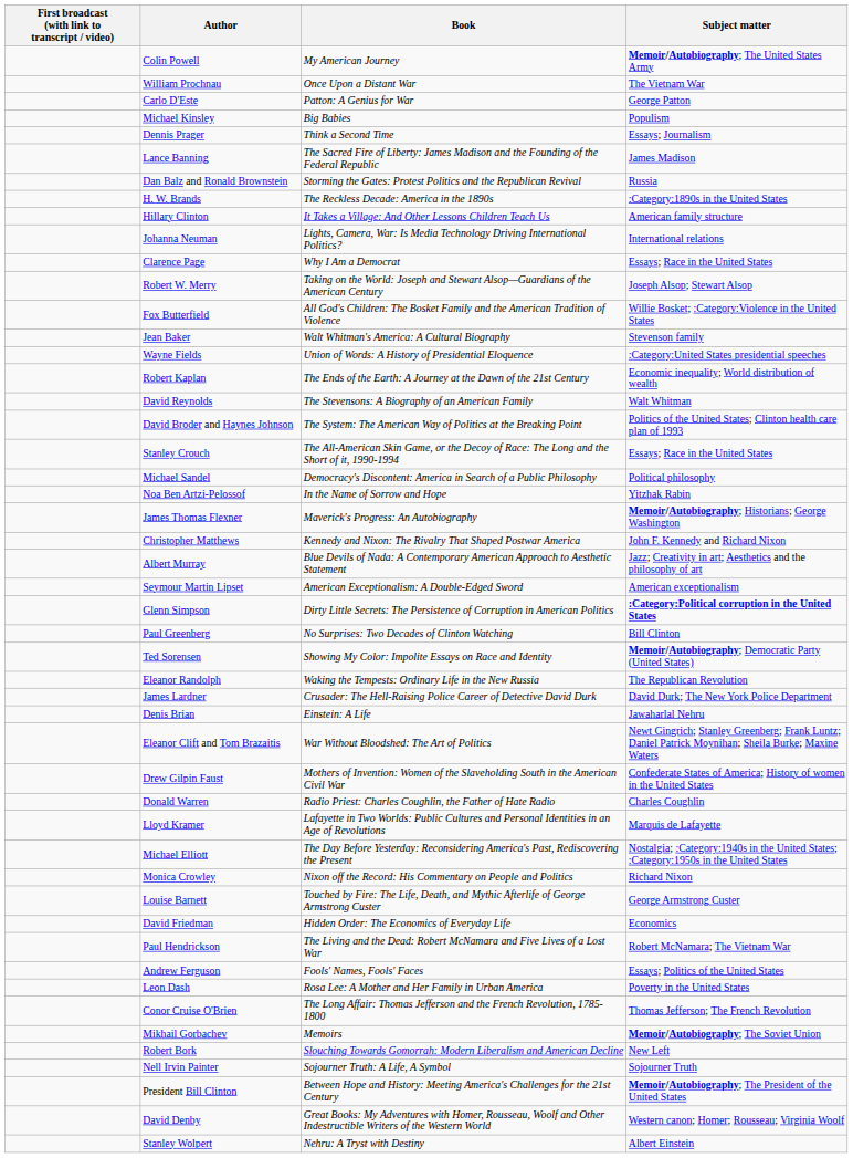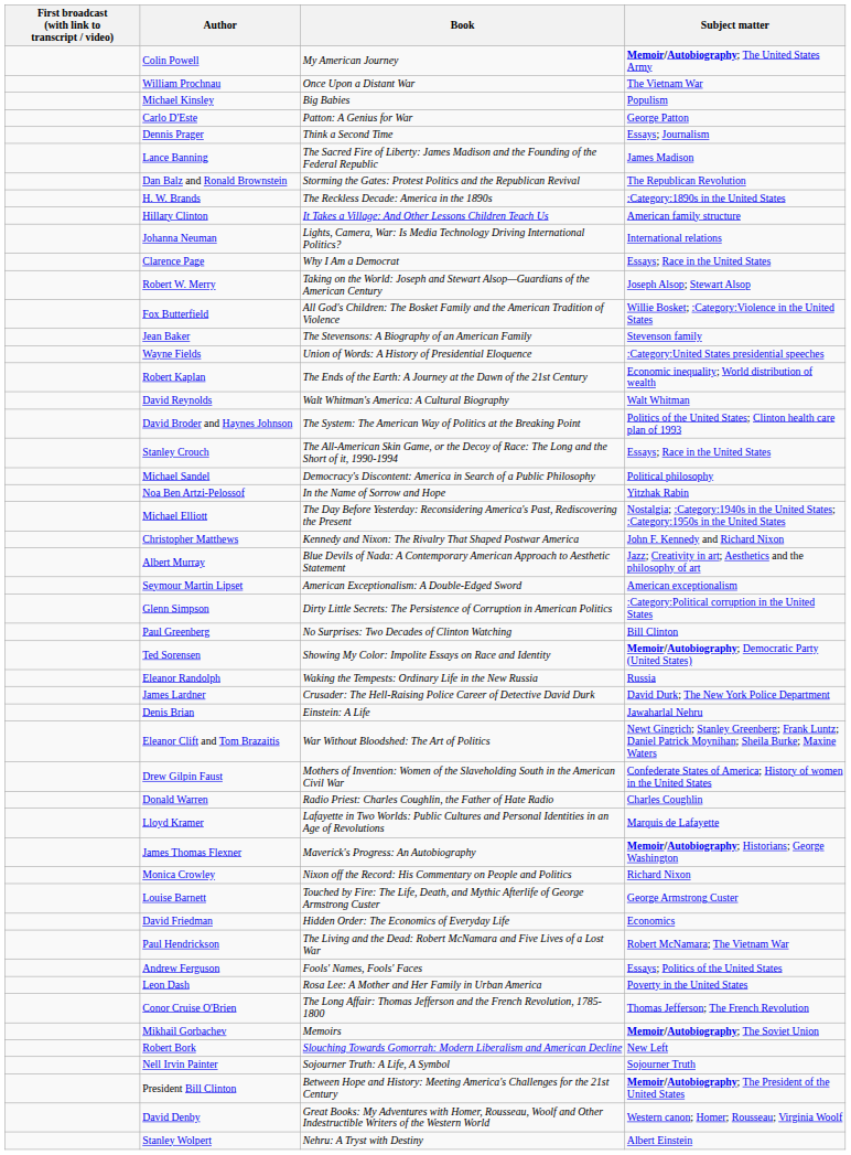 <table class="wikitable" width="99%">
 <tr>
 <th width="100">First broadcast<br>(with link to<br>transcript / video)</th>
 <th width="120">Author</th>
 <th width="250">Book</th>
 <th width="150">Subject matter</th>
 </tr>
 <tr>
 <td></td>
 <td><a href='#'>Colin Powell</a></td>
 <td><em>My American Journey</em></td>
 <td><strong><a href='#'>Memoir</a>/<a href='#'>Autobiography</a></strong>; <a href='#'>The United States Army</a></td>
 </tr>
 <tr>
 <td></td>
 <td><a href='#'>William Prochnau</a></td>
 <td><em>Once Upon a Distant War</em></td>
 <td><a href='#'>The Vietnam War</a></td>
 </tr>
 <tr>
 <td></td>
+<td><a href='#'>Michael Kinsley</a></td>
+<td><em>Big Babies</em></td>
+<td><a href='#'>Populism</a></td>
+</tr>
+<tr>
+<td></td>
 <td><a href='#'>Carlo D'Este</a></td>
 <td><em>Patton: A Genius for War</em></td>
 <td><a href='#'>George Patton</a></td>
-</tr>
-<tr>
-<td></td>
-<td><a href='#'>Michael Kinsley</a></td>
-<td><em>Big Babies</em></td>
-<td><a href='#'>Populism</a></td>
 </tr>
 <tr>
 <td></td>
 <td><a href='#'>Dennis Prager</a></td>
 <td><em>Think a Second Time</em></td>
 <td><a href='#'>Essays</a>; <a href='#'>Journalism</a></td>
 </tr>
 <tr>
 <td></td>
 <td><a href='#'>Lance Banning</a></td>
 <td><em>The Sacred Fire of Liberty: James Madison and the Founding of the Federal Republic</em></td>
 <td><a href='#'>James Madison</a></td>
 </tr>
 <tr>
 <td></td>
 <td><a href='#'>Dan Balz</a> and <a href='#'>Ronald Brownstein</a></td>
 <td><em>Storming the Gates: Protest Politics and the Republican Revival</em></td>
-<td><a href='#'>Russia</a></td>
+<td><a href='#'>The Republican Revolution</a></td>
 </tr>
 <tr>
 <td></td>
 <td><a href='#'>H. W. Brands</a></td>
 <td><em>The Reckless Decade: America in the 1890s</em></td>
 <td><a href='#'>:Category:1890s in the United States</a></td>
 </tr>
 <tr>
 <td></td>
 <td><a href='#'>Hillary Clinton</a></td>
 <td><em><a href='#'>It Takes a Village: And Other Lessons Children Teach Us</a></em></td>
 <td><a href='#'>American family structure</a></td>
 </tr>
 <tr>
 <td></td>
 <td><a href='#'>Johanna Neuman</a></td>
 <td><em>Lights, Camera, War: Is Media Technology Driving International Politics?</em></td>
 <td><a href='#'>International relations</a></td>
 </tr>
 <tr>
 <td></td>
 <td><a href='#'>Clarence Page</a></td>
 <td><em>Why I Am a Democrat</em></td>
 <td><a href='#'>Essays</a>; <a href='#'>Race in the United States</a></td>
 </tr>
 <tr>
 <td></td>
 <td><a href='#'>Robert W. Merry</a></td>
 <td><em>Taking on the World: Joseph and Stewart Alsop—Guardians of the American Century</em></td>
 <td><a href='#'>Joseph Alsop</a>; <a href='#'>Stewart Alsop</a></td>
 </tr>
 <tr>
 <td></td>
 <td><a href='#'>Fox Butterfield</a></td>
 <td><em>All God's Children: The Bosket Family and the American Tradition of Violence</em></td>
 <td><a href='#'>Willie Bosket</a>; <a href='#'>:Category:Violence in the United States</a></td>
 </tr>
 <tr>
 <td></td>
 <td><a href='#'>Jean Baker</a></td>
-<td><em>Walt Whitman's America: A Cultural Biography</em></td>
+<td><em>The Stevensons: A Biography of an American Family</em></td>
 <td><a href='#'>Stevenson family</a></td>
 </tr>
 <tr>
 <td></td>
 <td><a href='#'>Wayne Fields</a></td>
 <td><em>Union of Words: A History of Presidential Eloquence</em></td>
 <td><a href='#'>:Category:United States presidential speeches</a></td>
 </tr>
 <tr>
 <td></td>
 <td><a href='#'>Robert Kaplan</a></td>
 <td><em>The Ends of the Earth: A Journey at the Dawn of the 21st Century</em></td>
 <td><a href='#'>Economic inequality</a>; <a href='#'>World distribution of wealth</a></td>
 </tr>
 <tr>
 <td></td>
 <td><a href='#'>David Reynolds</a></td>
-<td><em>The Stevensons: A Biography of an American Family</em></td>
+<td><em>Walt Whitman's America: A Cultural Biography</em></td>
 <td><a href='#'>Walt Whitman</a></td>
 </tr>
 <tr>
 <td></td>
 <td><a href='#'>David Broder</a> and <a href='#'>Haynes Johnson</a></td>
 <td><em>The System: The American Way of Politics at the Breaking Point</em></td>
 <td><a href='#'>Politics of the United States</a>; <a href='#'>Clinton health care plan of 1993</a></td>
 </tr>
 <tr>
 <td></td>
 <td><a href='#'>Stanley Crouch</a></td>
 <td><em>The All-American Skin Game, or the Decoy of Race: The Long and the Short of it, 1990-1994</em></td>
 <td><a href='#'>Essays</a>; <a href='#'>Race in the United States</a></td>
 </tr>
 <tr>
 <td></td>
 <td><a href='#'>Michael Sandel</a></td>
 <td><em>Democracy's Discontent: America in Search of a Public Philosophy</em></td>
 <td><a href='#'>Political philosophy</a></td>
 </tr>
 <tr>
 <td></td>
 <td><a href='#'>Noa Ben Artzi-Pelossof</a></td>
 <td><em>In the Name of Sorrow and Hope</em></td>
 <td><a href='#'>Yitzhak Rabin</a></td>
 </tr>
 <tr>
 <td></td>
-<td><a href='#'>James Thomas Flexner</a></td>
-<td><em>Maverick's Progress: An Autobiography</em></td>
-<td><strong><a href='#'>Memoir</a>/<a href='#'>Autobiography</a></strong>; <a href='#'>Historians</a>; <a href='#'>George Washington</a></td>
+<td><a href='#'>Michael Elliott</a></td>
+<td><em>The Day Before Yesterday: Reconsidering America's Past, Rediscovering the Present</em></td>
+<td><a href='#'>Nostalgia</a>; <a href='#'>:Category:1940s in the United States</a>; <a href='#'>:Category:1950s in the United States</a></td>
 </tr>
 <tr>
 <td></td>
 <td><a href='#'>Christopher Matthews</a></td>
 <td><em>Kennedy and Nixon: The Rivalry That Shaped Postwar America</em></td>
 <td><a href='#'>John F. Kennedy</a> and <a href='#'>Richard Nixon</a></td>
 </tr>
 <tr>
 <td></td>
 <td><a href='#'>Albert Murray</a></td>
 <td><em>Blue Devils of Nada: A Contemporary American Approach to Aesthetic Statement</em></td>
 <td><a href='#'>Jazz</a>; <a href='#'>Creativity in art</a>; <a href='#'>Aesthetics</a> and the <a href='#'>philosophy of art</a></td>
 </tr>
 <tr>
 <td></td>
 <td><a href='#'>Seymour Martin Lipset</a></td>
 <td><em>American Exceptionalism: A Double-Edged Sword</em></td>
 <td><a href='#'>American exceptionalism</a></td>
 </tr>
 <tr>
 <td></td>
 <td><a href='#'>Glenn Simpson</a></td>
 <td><em>Dirty Little Secrets: The Persistence of Corruption in American Politics</em></td>
-<td><strong><a href='#'>:Category:Political corruption in the United States</a></strong></td>
+<td><a href='#'>:Category:Political corruption in the United States</a></td>
 </tr>
 <tr>
 <td></td>
 <td><a href='#'>Paul Greenberg</a></td>
 <td><em>No Surprises: Two Decades of Clinton Watching</em></td>
 <td><a href='#'>Bill Clinton</a></td>
 </tr>
 <tr>
 <td></td>
 <td><a href='#'>Ted Sorensen</a></td>
 <td><em>Showing My Color: Impolite Essays on Race and Identity</em></td>
 <td><strong><a href='#'>Memoir</a>/<a href='#'>Autobiography</a></strong>; <a href='#'>Democratic Party (United States)</a></td>
 </tr>
 <tr>
 <td></td>
 <td><a href='#'>Eleanor Randolph</a></td>
 <td><em>Waking the Tempests: Ordinary Life in the New Russia</em></td>
-<td><a href='#'>The Republican Revolution</a></td>
+<td><a href='#'>Russia</a></td>
 </tr>
 <tr>
 <td></td>
 <td><a href='#'>James Lardner</a></td>
 <td><em>Crusader: The Hell-Raising Police Career of Detective David Durk</em></td>
 <td><a href='#'>David Durk</a>; <a href='#'>The New York Police Department</a></td>
 </tr>
 <tr>
 <td></td>
 <td><a href='#'>Denis Brian</a></td>
 <td><em>Einstein: A Life</em></td>
 <td><a href='#'>Jawaharlal Nehru</a></td>
 </tr>
 <tr>
 <td></td>
 <td><a href='#'>Eleanor Clift</a> and <a href='#'>Tom Brazaitis</a></td>
 <td><em>War Without Bloodshed: The Art of Politics</em></td>
 <td><a href='#'>Newt Gingrich</a>; <a href='#'>Stanley Greenberg</a>; <a href='#'>Frank Luntz</a>; <a href='#'>Daniel Patrick Moynihan</a>; <a href='#'>Sheila Burke</a>; <a href='#'>Maxine Waters</a></td>
 </tr>
 <tr>
 <td></td>
 <td><a href='#'>Drew Gilpin Faust</a></td>
 <td><em>Mothers of Invention: Women of the Slaveholding South in the American Civil War</em></td>
 <td><a href='#'>Confederate States of America</a>; <a href='#'>History of women in the United States</a></td>
 </tr>
 <tr>
 <td></td>
 <td><a href='#'>Donald Warren</a></td>
 <td><em>Radio Priest: Charles Coughlin, the Father of Hate Radio</em></td>
 <td><a href='#'>Charles Coughlin</a></td>
 </tr>
 <tr>
 <td></td>
 <td><a href='#'>Lloyd Kramer</a></td>
 <td><em>Lafayette in Two Worlds: Public Cultures and Personal Identities in an Age of Revolutions</em></td>
 <td><a href='#'>Marquis de Lafayette</a></td>
 </tr>
 <tr>
 <td></td>
-<td><a href='#'>Michael Elliott</a></td>
-<td><em>The Day Before Yesterday: Reconsidering America's Past, Rediscovering the Present</em></td>
-<td><a href='#'>Nostalgia</a>; <a href='#'>:Category:1940s in the United States</a>; <a href='#'>:Category:1950s in the United States</a></td>
+<td><a href='#'>James Thomas Flexner</a></td>
+<td><em>Maverick's Progress: An Autobiography</em></td>
+<td><strong><a href='#'>Memoir</a>/<a href='#'>Autobiography</a></strong>; <a href='#'>Historians</a>; <a href='#'>George Washington</a></td>
 </tr>
 <tr>
 <td></td>
 <td><a href='#'>Monica Crowley</a></td>
 <td><em>Nixon off the Record: His Commentary on People and Politics</em></td>
 <td><a href='#'>Richard Nixon</a></td>
 </tr>
 <tr>
 <td></td>
 <td><a href='#'>Louise Barnett</a></td>
 <td><em>Touched by Fire: The Life, Death, and Mythic Afterlife of George Armstrong Custer</em></td>
 <td><a href='#'>George Armstrong Custer</a></td>
 </tr>
 <tr>
 <td></td>
 <td><a href='#'>David Friedman</a></td>
 <td><em>Hidden Order: The Economics of Everyday Life</em></td>
 <td><a href='#'>Economics</a></td>
 </tr>
 <tr>
 <td></td>
 <td><a href='#'>Paul Hendrickson</a></td>
 <td><em>The Living and the Dead: Robert McNamara and Five Lives of a Lost War</em></td>
 <td><a href='#'>Robert McNamara</a>; <a href='#'>The Vietnam War</a></td>
 </tr>
 <tr>
 <td></td>
 <td><a href='#'>Andrew Ferguson</a></td>
 <td><em>Fools' Names, Fools' Faces</em></td>
 <td><a href='#'>Essays</a>; <a href='#'>Politics of the United States</a></td>
 </tr>
 <tr>
 <td></td>
 <td><a href='#'>Leon Dash</a></td>
 <td><em>Rosa Lee: A Mother and Her Family in Urban America</em></td>
 <td><a href='#'>Poverty in the United States</a></td>
 </tr>
 <tr>
 <td></td>
 <td><a href='#'>Conor Cruise O'Brien</a></td>
 <td><em>The Long Affair: Thomas Jefferson and the French Revolution, 1785-1800</em></td>
 <td><a href='#'>Thomas Jefferson</a>; <a href='#'>The French Revolution</a></td>
 </tr>
 <tr>
 <td></td>
 <td><a href='#'>Mikhail Gorbachev</a></td>
 <td><em>Memoirs</em></td>
 <td><strong><a href='#'>Memoir</a>/<a href='#'>Autobiography</a></strong>; <a href='#'>The Soviet Union</a></td>
 </tr>
 <tr>
 <td></td>
 <td><a href='#'>Robert Bork</a></td>
 <td><em><a href='#'>Slouching Towards Gomorrah: Modern Liberalism and American Decline</a></em></td>
 <td><a href='#'>New Left</a></td>
 </tr>
 <tr>
 <td></td>
 <td><a href='#'>Nell Irvin Painter</a></td>
 <td><em>Sojourner Truth: A Life, A Symbol</em></td>
 <td><a href='#'>Sojourner Truth</a></td>
 </tr>
 <tr>
 <td></td>
 <td>President <a href='#'>Bill Clinton</a></td>
 <td><em>Between Hope and History: Meeting America's Challenges for the 21st Century</em></td>
 <td><strong><a href='#'>Memoir</a>/<a href='#'>Autobiography</a></strong>; <a href='#'>The President of the United States</a></td>
 </tr>
 <tr>
 <td></td>
 <td><a href='#'>David Denby</a></td>
 <td><em>Great Books: My Adventures with Homer, Rousseau, Woolf and Other Indestructible Writers of the Western World</em></td>
 <td><a href='#'>Western canon</a>; <a href='#'>Homer</a>; <a href='#'>Rousseau</a>; <a href='#'>Virginia Woolf</a></td>
 </tr>
 <tr>
 <td></td>
 <td><a href='#'>Stanley Wolpert</a></td>
 <td><em>Nehru: A Tryst with Destiny</em></td>
 <td><a href='#'>Albert Einstein</a></td>
 </tr>
 </table>
